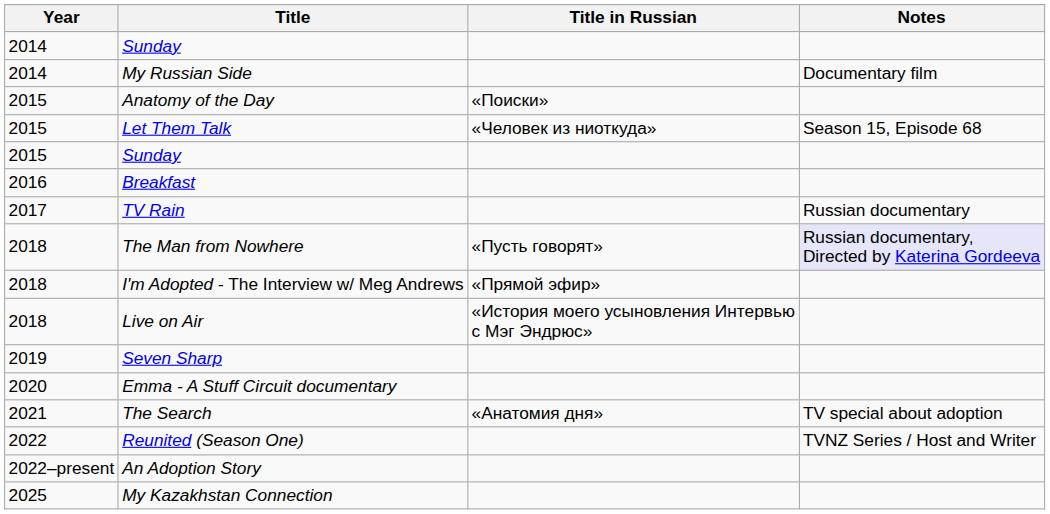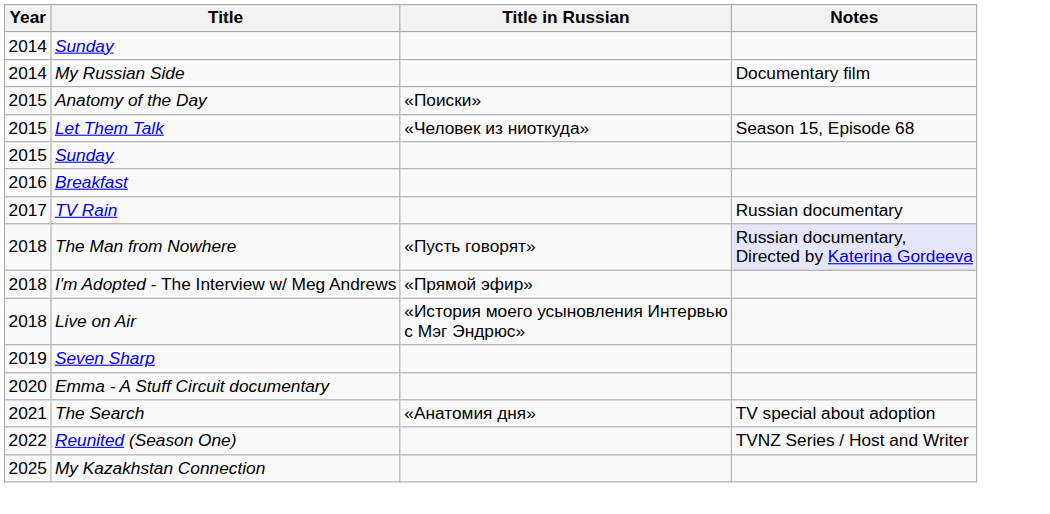 <table class="wikitable">
 <tr>
 </tr>
 <tr>
 <th>Year</th>
 <th>Title</th>
 <th>Title in Russian</th>
 <th>Notes</th>
 </tr>
 <tr>
 <td>2014</td>
 <td><em><a href='#'>Sunday</a></em></td>
 <td></td>
 <td></td>
 </tr>
 <tr>
 <td>2014</td>
 <td><em>My Russian Side</em></td>
 <td></td>
 <td>Documentary film</td>
 </tr>
 <tr>
 <td>2015</td>
 <td><em>Anatomy of the Day</em></td>
 <td>«Поиски»</td>
 <td></td>
 </tr>
 <tr>
 <td>2015</td>
 <td><em><a href='#'>Let Them Talk</a></em></td>
 <td>«Человек из ниоткуда»</td>
 <td>Season 15, Episode 68</td>
 </tr>
 <tr>
 <td>2015</td>
 <td><em><a href='#'>Sunday</a></em></td>
 <td></td>
 <td></td>
 </tr>
 <tr>
 <td>2016</td>
 <td><a href='#'><em>Breakfast</em></a></td>
 <td></td>
 <td></td>
 </tr>
 <tr>
 <td>2017</td>
 <td><em><a href='#'>TV Rain</a></em></td>
 <td></td>
 <td>Russian documentary</td>
 </tr>
 <tr>
 <td>2018</td>
 <td><em>The Man from Nowhere</em></td>
 <td>«Пусть говорят»</td>
 <td style="background: lavender;">Russian documentary, <br>Directed by <a href='#'>Katerina Gordeeva</a></td>
 </tr>
 <tr>
 <td>2018</td>
 <td><em>I'm Adopted</em> - The Interview w/ Meg Andrews</td>
 <td>«Прямой эфир»</td>
 <td></td>
 </tr>
 <tr>
 <td>2018</td>
 <td><em>Live on Air</em></td>
 <td>«История моего усыновления Интервью<br>с Мэг Эндрюс»</td>
 <td></td>
 </tr>
 <tr>
 <td>2019</td>
 <td><em><a href='#'>Seven Sharp</a></em></td>
 <td></td>
 <td></td>
 </tr>
 <tr>
 <td>2020</td>
 <td><em>Emma - A Stuff Circuit documentary</em></td>
 <td></td>
 <td></td>
 </tr>
 <tr>
 <td>2021</td>
 <td><em>The Search</em></td>
 <td>«Анатомия дня»</td>
 <td>TV special about adoption</td>
 </tr>
 <tr>
 <td>2022</td>
 <td><em><a href='#'>Reunited</a> (Season One)</em></td>
 <td></td>
 <td>TVNZ Series / Host and Writer</td>
 </tr>
 <tr>
-<td>2022–present</td>
-<td><em>An Adoption Story</em></td>
-<td></td>
-<td></td>
-</tr>
-<tr>
 <td>2025</td>
 <td><em>My Kazakhstan Connection</em></td>
 <td></td>
 <td></td>
 </tr>
 </table>
